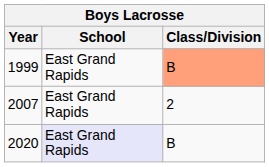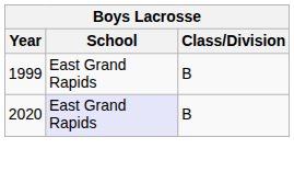 <table class="wikitable collapsible collapsed" width="300">
 <tr>
 <th colspan=3>Boys Lacrosse</th>
 </tr>
 <tr>
 <th scope="col">Year</th>
 <th scope="col">School</th>
 <th scope="col">Class/Division</th>
 </tr>
 <tr>
 <td>1999</td>
 <td>East Grand Rapids</td>
-<td style="background: lightsalmon;">B</td>
-</tr>
-<tr>
-<td>2007</td>
-<td>East Grand Rapids</td>
-<td>2</td>
+<td>B</td>
 </tr>
 <tr>
 <td>2020</td>
 <td style="background: lavender;">East Grand Rapids</td>
 <td>B</td>
 </tr>
 </table>
